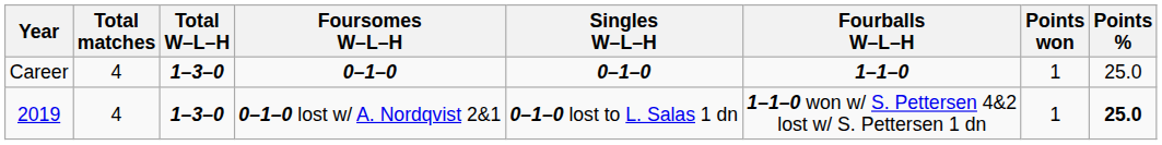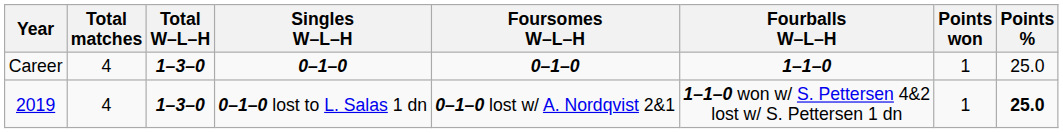 <table class="wikitable" style="text-align:center; font-size: 95%;">
 <tr>
 <th>Year</th>
 <th>Total<br>matches</th>
 <th>Total<br>W–L–H</th>
+<th>Singles<br>W–L–H</th>
 <th>Foursomes<br>W–L–H</th>
-<th>Singles<br>W–L–H</th>
 <th>Fourballs<br>W–L–H</th>
 <th>Points<br>won</th>
 <th>Points<br>%</th>
 </tr>
 <tr>
 <td>Career</td>
 <td>4</td>
 <td><strong><em>1–3–0</em></strong></td>
 <td><strong><em>0–1–0</em></strong></td>
 <td><strong><em>0–1–0</em></strong></td>
 <td><strong><em>1–1–0</em></strong></td>
 <td>1</td>
 <td>25.0</td>
 </tr>
 <tr>
 <td><a href='#'>2019</a></td>
 <td>4</td>
 <td><strong><em>1–3–0</em></strong></td>
+<td><strong><em>0–1–0</em></strong> lost to <a href='#'>L. Salas</a> 1 dn</td>
 <td><strong><em>0–1–0</em></strong> lost w/ <a href='#'>A. Nordqvist</a> 2&1</td>
-<td><strong><em>0–1–0</em></strong> lost to <a href='#'>L. Salas</a> 1 dn</td>
 <td><strong><em>1–1–0</em></strong> won w/ <a href='#'>S. Pettersen</a> 4&2<br>lost w/ S. Pettersen 1 dn</td>
 <td>1</td>
 <td><strong>25.0</strong></td>
 </tr>
 </table>
